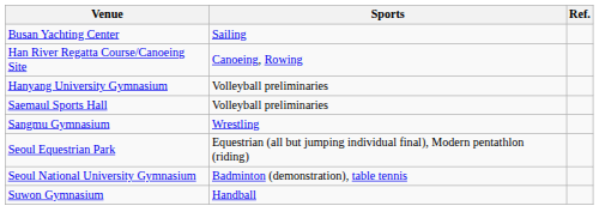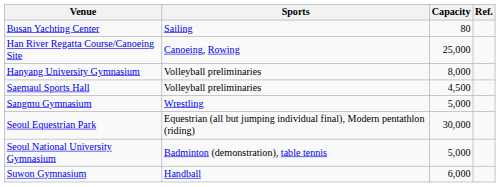 <table class="wikitable sortable" width=780px>
 <tr>
 <th>Venue</th>
 <th>Sports</th>
+<th>Capacity</th>
 <th class="unsortable">Ref.</th>
 </tr>
 <tr>
 <td><a href='#'>Busan Yachting Center</a></td>
 <td><a href='#'>Sailing</a></td>
+<td align="right">80</td>
 <td align=center></td>
 </tr>
 <tr>
 <td><a href='#'>Han River Regatta Course/Canoeing Site</a></td>
 <td><a href='#'>Canoeing</a>, <a href='#'>Rowing</a></td>
+<td align="right">25,000</td>
 <td align=center></td>
 </tr>
 <tr>
 <td><a href='#'>Hanyang University Gymnasium</a></td>
 <td>Volleyball preliminaries</td>
+<td align="right">8,000</td>
 <td align=center></td>
 </tr>
 <tr>
 <td><a href='#'>Saemaul Sports Hall</a></td>
 <td>Volleyball preliminaries</td>
+<td align="right">4,500</td>
 <td align=center></td>
 </tr>
 <tr>
 <td><a href='#'>Sangmu Gymnasium</a></td>
 <td><a href='#'>Wrestling</a></td>
+<td align="right">5,000</td>
 <td align=center></td>
 </tr>
 <tr>
 <td><a href='#'>Seoul Equestrian Park</a></td>
 <td>Equestrian (all but jumping individual final), Modern pentathlon (riding)</td>
+<td align="right">30,000</td>
 <td align=center></td>
 </tr>
 <tr>
 <td><a href='#'>Seoul National University Gymnasium</a></td>
 <td><a href='#'>Badminton</a> (demonstration), <a href='#'>table tennis</a></td>
+<td align="right">5,000</td>
 <td align=center></td>
 </tr>
 <tr>
 <td><a href='#'>Suwon Gymnasium</a></td>
 <td><a href='#'>Handball</a></td>
+<td align="right">6,000</td>
 <td align=center></td>
 </tr>
 </table>
